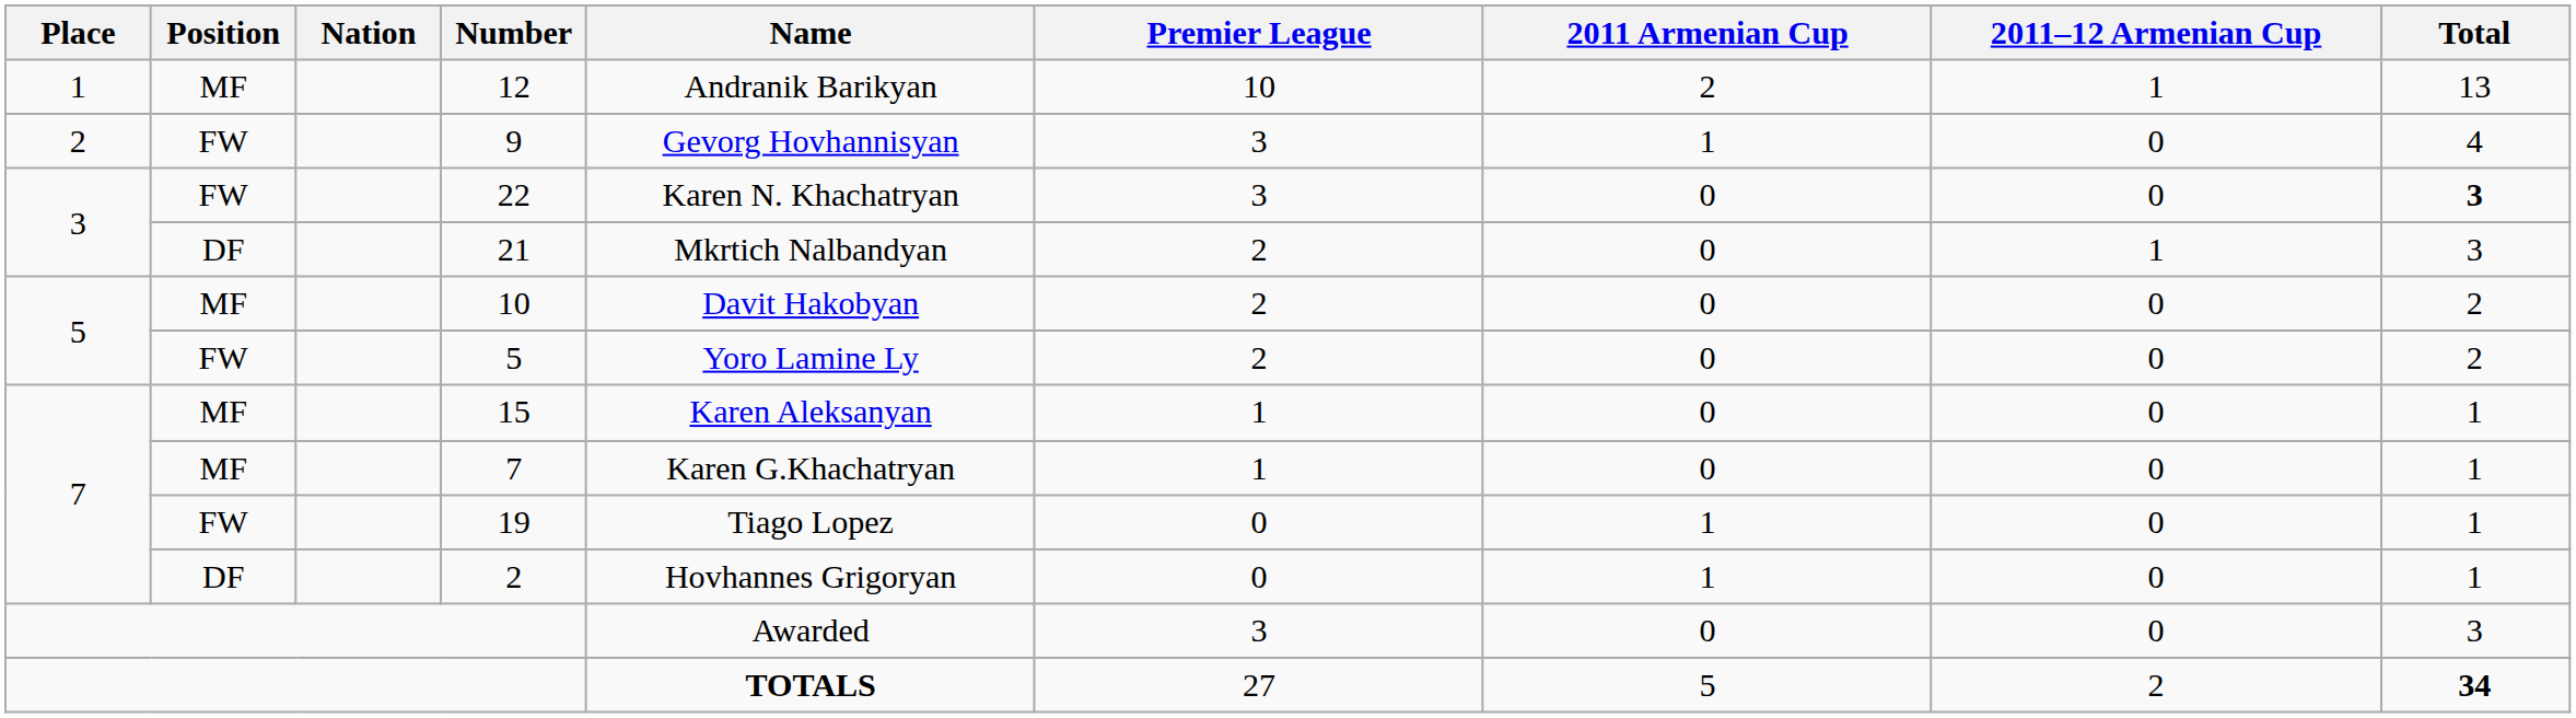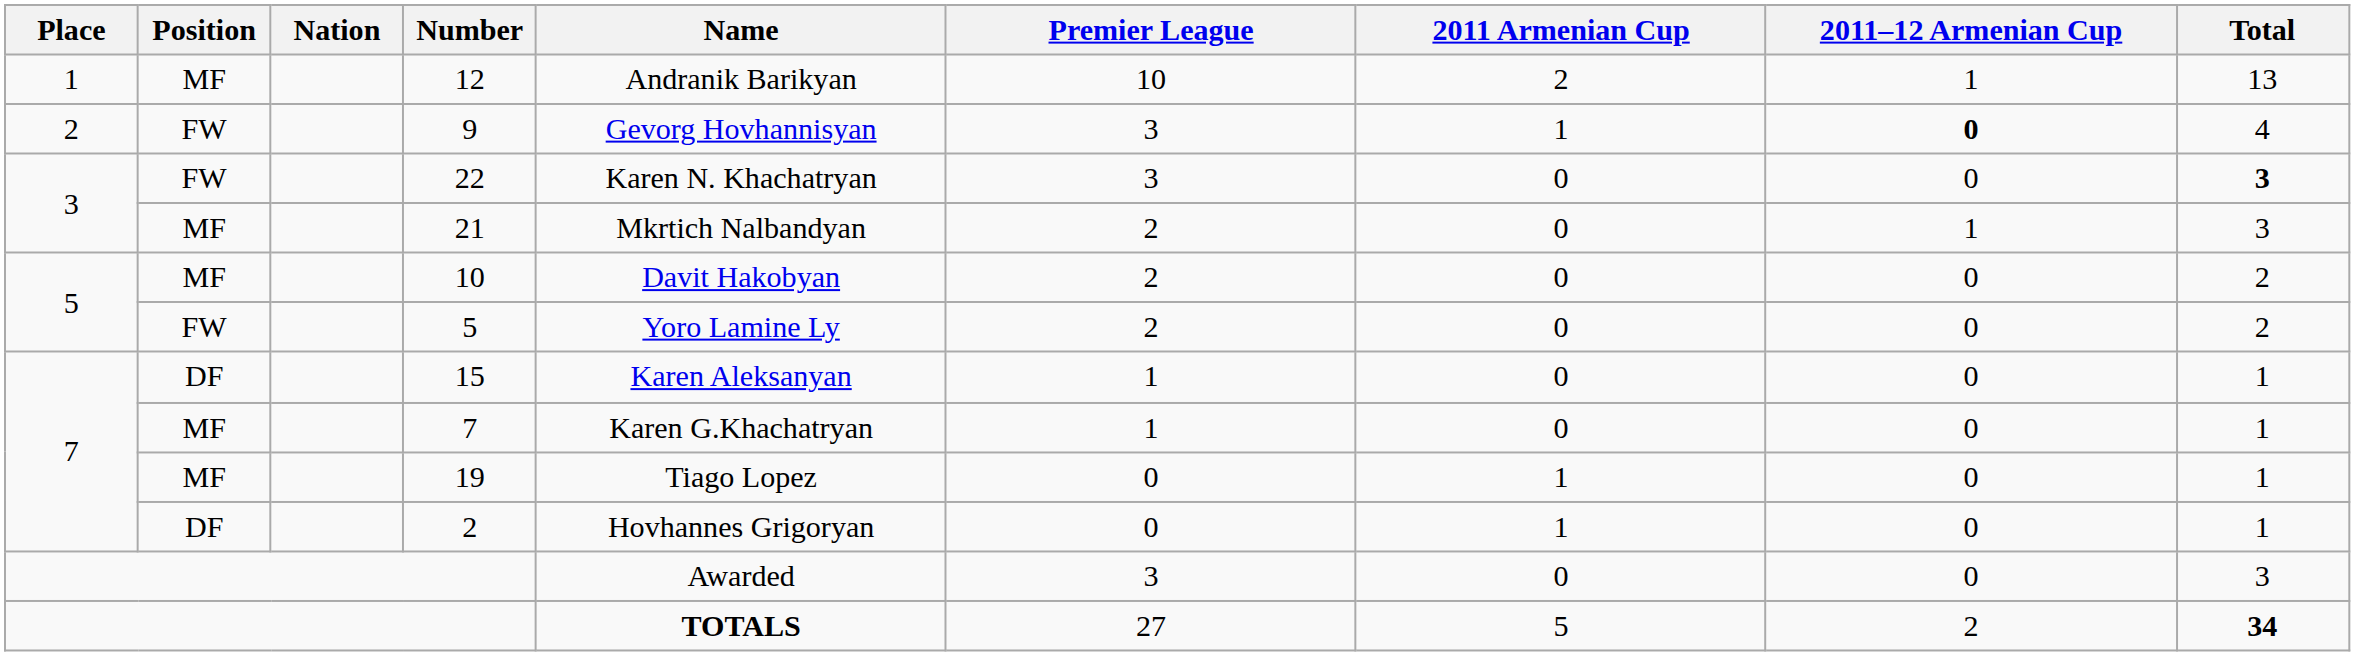 <table class="wikitable" style="font-size: 95%; text-align: center;">
 <tr>
 <th width=60>Place</th>
 <th width=60>Position</th>
 <th width=60>Nation</th>
 <th width=60>Number</th>
 <th width=200>Name</th>
 <th width=200><a href='#'>Premier League</a></th>
 <th width=200><a href='#'>2011 Armenian Cup</a></th>
 <th width=200><a href='#'>2011–12 Armenian Cup</a></th>
 <th width=80><strong>Total</strong></th>
 </tr>
 <tr>
 <td>1</td>
 <td>MF</td>
 <td></td>
 <td>12</td>
 <td>Andranik Barikyan</td>
 <td>10</td>
 <td>2</td>
 <td>1</td>
 <td>13</td>
 </tr>
 <tr>
 <td>2</td>
 <td>FW</td>
 <td></td>
 <td>9</td>
 <td><a href='#'>Gevorg Hovhannisyan</a></td>
 <td>3</td>
 <td>1</td>
-<td>0</td>
+<td><strong>0</strong></td>
 <td>4</td>
 </tr>
 <tr>
 <td rowspan="2">3</td>
 <td>FW</td>
 <td></td>
 <td>22</td>
 <td>Karen N. Khachatryan</td>
 <td>3</td>
 <td>0</td>
 <td>0</td>
 <td><strong>3</strong></td>
 </tr>
 <tr>
-<td>DF</td>
+<td>MF</td>
 <td></td>
 <td>21</td>
 <td>Mkrtich Nalbandyan</td>
 <td>2</td>
 <td>0</td>
 <td>1</td>
 <td>3</td>
 </tr>
 <tr>
 <td rowspan="2">5</td>
 <td>MF</td>
 <td></td>
 <td>10</td>
 <td><a href='#'>Davit Hakobyan</a></td>
 <td>2</td>
 <td>0</td>
 <td>0</td>
 <td>2</td>
 </tr>
 <tr>
 <td>FW</td>
 <td></td>
 <td>5</td>
 <td><a href='#'>Yoro Lamine Ly</a></td>
 <td>2</td>
 <td>0</td>
 <td>0</td>
 <td>2</td>
 </tr>
 <tr>
 <td rowspan="4">7</td>
-<td>MF</td>
+<td>DF</td>
 <td></td>
 <td>15</td>
 <td><a href='#'>Karen Aleksanyan</a></td>
 <td>1</td>
 <td>0</td>
 <td>0</td>
 <td>1</td>
 </tr>
 <tr>
 <td>MF</td>
 <td></td>
 <td>7</td>
 <td>Karen G.Khachatryan</td>
 <td>1</td>
 <td>0</td>
 <td>0</td>
 <td>1</td>
 </tr>
 <tr>
-<td>FW</td>
+<td>MF</td>
 <td></td>
 <td>19</td>
 <td>Tiago Lopez</td>
 <td>0</td>
 <td>1</td>
 <td>0</td>
 <td>1</td>
 </tr>
 <tr>
 <td>DF</td>
 <td></td>
 <td>2</td>
 <td>Hovhannes Grigoryan</td>
 <td>0</td>
 <td>1</td>
 <td>0</td>
 <td>1</td>
 </tr>
 <tr>
 <td colspan="4"></td>
 <td>Awarded</td>
 <td>3</td>
 <td>0</td>
 <td>0</td>
 <td>3</td>
 </tr>
 <tr>
 <td colspan="4"></td>
 <td><strong>TOTALS</strong></td>
 <td>27</td>
 <td>5</td>
 <td>2</td>
 <td><strong>34</strong></td>
 </tr>
 </table>
